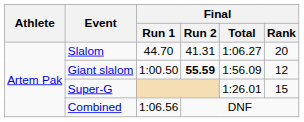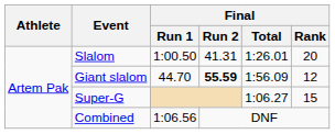 <table class="wikitable" style="font-size:90%; text-align:center;">
 <tr>
 <th rowspan=2>Athlete</th>
 <th rowspan=2>Event</th>
 <th colspan=4>Final</th>
 </tr>
 <tr>
 <th>Run 1</th>
 <th>Run 2</th>
 <th>Total</th>
 <th>Rank</th>
 </tr>
 <tr>
 <td rowspan=4 align=left><a href='#'>Artem Pak</a></td>
 <td align=left><a href='#'>Slalom</a></td>
-<td>44.70</td>
+<td>1:00.50</td>
 <td>41.31</td>
-<td>1:06.27</td>
+<td>1:26.01</td>
 <td>20</td>
 </tr>
 <tr>
 <td align=left><a href='#'>Giant slalom</a></td>
-<td>1:00.50</td>
+<td>44.70</td>
 <td><strong>55.59</strong></td>
 <td>1:56.09</td>
 <td>12</td>
 </tr>
 <tr>
 <td align=left><a href='#'>Super-G</a></td>
 <td colspan=2 bgcolor="wheat"></td>
-<td>1:26.01</td>
+<td>1:06.27</td>
 <td>15</td>
 </tr>
 <tr>
 <td align=left><a href='#'>Combined</a></td>
 <td>1:06.56</td>
 <td colspan=3>DNF</td>
 </tr>
 </table>
